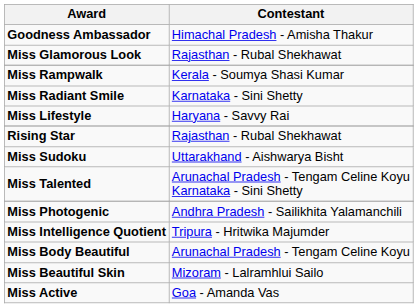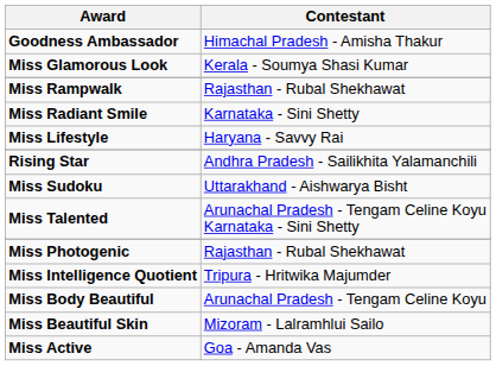 <table class="wikitable">
 <tr>
 <th>Award</th>
 <th>Contestant</th>
 </tr>
 <tr>
 <td><strong>Goodness Ambassador</strong></td>
 <td><a href='#'>Himachal Pradesh</a> - Amisha Thakur</td>
 </tr>
 <tr>
 <td><strong>Miss Glamorous Look</strong></td>
-<td><a href='#'>Rajasthan</a> - Rubal Shekhawat</td>
+<td><a href='#'>Kerala</a> - Soumya Shasi Kumar</td>
 </tr>
 <tr>
 </tr>
 <tr>
 <td><strong>Miss Rampwalk</strong></td>
-<td><a href='#'>Kerala</a> - Soumya Shasi Kumar</td>
+<td><a href='#'>Rajasthan</a> - Rubal Shekhawat</td>
 </tr>
 <tr>
 <td><strong>Miss Radiant Smile</strong></td>
 <td><a href='#'>Karnataka</a> - Sini Shetty</td>
 </tr>
 <tr>
 <td><strong>Miss Lifestyle</strong></td>
 <td><a href='#'>Haryana</a> - Savvy Rai</td>
 </tr>
 <tr>
 </tr>
 <tr>
 <td><strong>Rising Star</strong></td>
-<td><a href='#'>Rajasthan</a> - Rubal Shekhawat</td>
+<td><a href='#'>Andhra Pradesh</a> - Sailikhita Yalamanchili</td>
 </tr>
 <tr>
 <td><strong>Miss Sudoku</strong></td>
 <td><a href='#'>Uttarakhand</a> - Aishwarya Bisht</td>
 </tr>
 <tr>
 <td><strong>Miss Talented</strong></td>
 <td><a href='#'>Arunachal Pradesh</a> - Tengam Celine Koyu<br><a href='#'>Karnataka</a> - Sini Shetty</td>
 </tr>
 <tr>
 </tr>
 <tr>
 <td><strong>Miss Photogenic</strong></td>
-<td><a href='#'>Andhra Pradesh</a> - Sailikhita Yalamanchili</td>
+<td><a href='#'>Rajasthan</a> - Rubal Shekhawat</td>
 </tr>
 <tr>
 <td><strong>Miss Intelligence Quotient</strong></td>
 <td><a href='#'>Tripura</a> - Hritwika Majumder</td>
 </tr>
 <tr>
 <td><strong>Miss Body Beautiful</strong></td>
 <td><a href='#'>Arunachal Pradesh</a> - Tengam Celine Koyu</td>
 </tr>
 <tr>
 <td><strong>Miss Beautiful Skin</strong></td>
 <td><a href='#'>Mizoram</a> - Lalramhlui Sailo</td>
 </tr>
 <tr>
 <td><strong>Miss Active</strong></td>
 <td><a href='#'>Goa</a> - Amanda Vas</td>
 </tr>
 </table>
